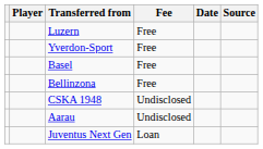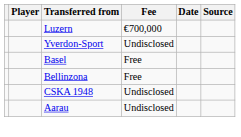 <table class="wikitable plainrowheaders sortable">
 <tr>
 <th></th>
 <th scope="col">Player</th>
 <th>Transferred from</th>
 <th style="width: 65px;">Fee</th>
 <th scope="col">Date</th>
 <th scope="col">Source</th>
 </tr>
 <tr>
 <td align="center"></td>
 <td></td>
 <td> <a href='#'>Luzern</a></td>
-<td>Free</td>
+<td>€700,000</td>
 <td></td>
 <td></td>
 </tr>
 <tr>
 <td align="center"></td>
 <td></td>
 <td> <a href='#'>Yverdon-Sport</a></td>
-<td>Free</td>
+<td>Undisclosed</td>
 <td></td>
 <td></td>
 </tr>
 <tr>
 <td align="center"></td>
 <td></td>
 <td> <a href='#'>Basel</a></td>
 <td>Free</td>
 <td></td>
 <td></td>
 </tr>
 <tr>
 <td align="center"></td>
 <td></td>
 <td> <a href='#'>Bellinzona</a></td>
 <td>Free</td>
 <td></td>
 <td></td>
 </tr>
 <tr>
 <td align="center"></td>
 <td></td>
 <td> <a href='#'>CSKA 1948</a></td>
 <td>Undisclosed</td>
 <td></td>
 <td></td>
 </tr>
 <tr>
 <td align="center"></td>
 <td></td>
 <td> <a href='#'>Aarau</a></td>
 <td>Undisclosed</td>
 <td></td>
 <td></td>
 </tr>
-<tr>
-<td align="center"></td>
-<td></td>
-<td> <a href='#'>Juventus Next Gen</a></td>
-<td>Loan</td>
-<td></td>
-<td></td>
-</tr>
 </table>
